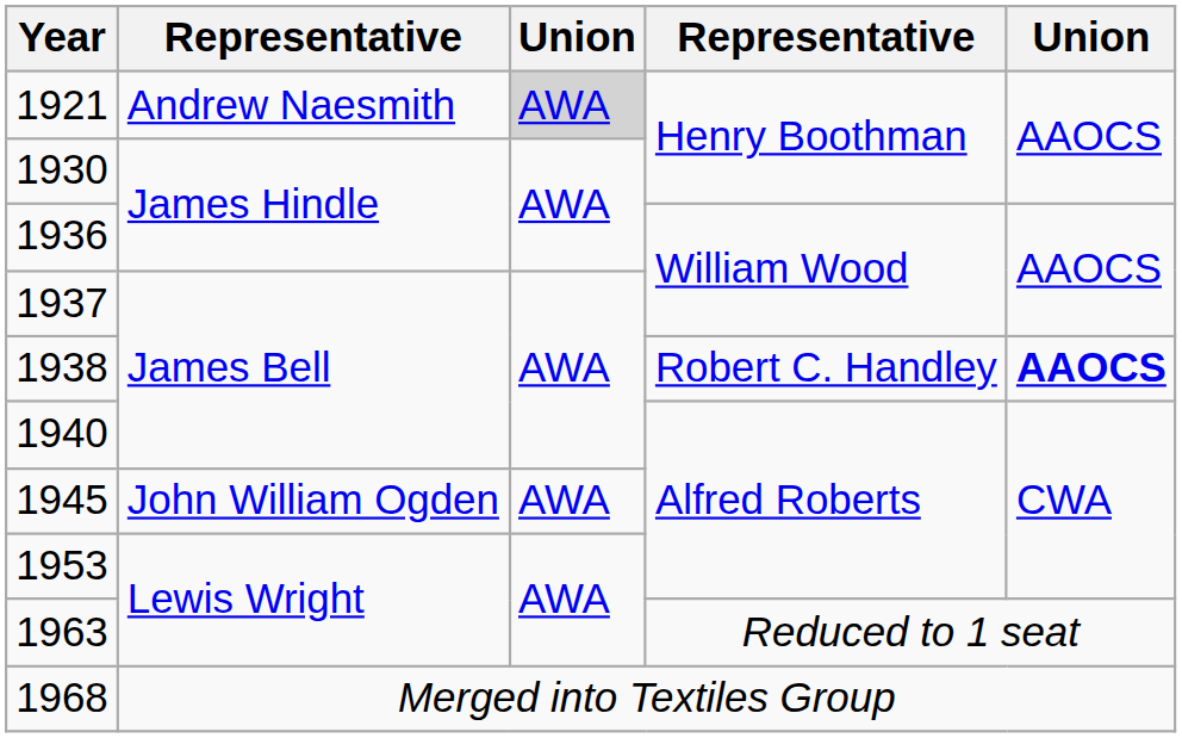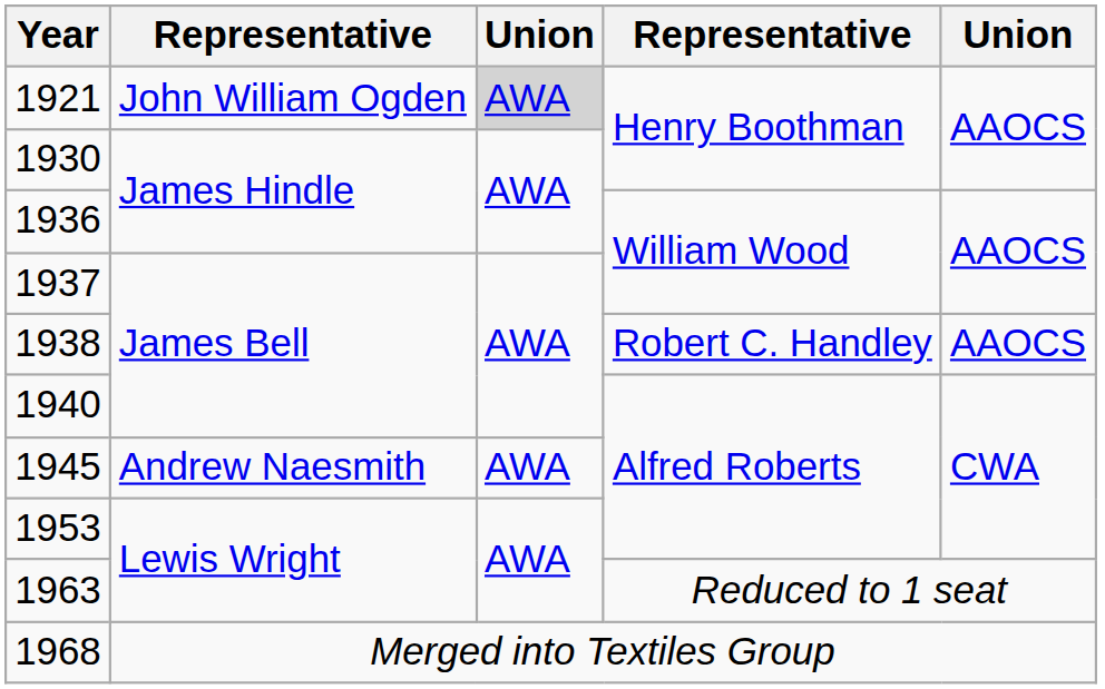 <table class="wikitable">
 <tr>
 <th>Year</th>
 <th>Representative</th>
 <th>Union</th>
 <th>Representative</th>
 <th>Union</th>
 </tr>
 <tr>
 <td>1921</td>
-<td><a href='#'>Andrew Naesmith</a></td>
+<td><a href='#'>John William Ogden</a></td>
 <td style="background: lightgrey;"><a href='#'>AWA</a></td>
 <td rowspan=2><a href='#'>Henry Boothman</a></td>
 <td rowspan=2><a href='#'>AAOCS</a></td>
 </tr>
 <tr>
 <td>1930</td>
 <td rowspan=2><a href='#'>James Hindle</a></td>
 <td rowspan=2><a href='#'>AWA</a></td>
 </tr>
 <tr>
 <td>1936</td>
 <td rowspan=2><a href='#'>William Wood</a></td>
 <td rowspan=2><a href='#'>AAOCS</a></td>
 </tr>
 <tr>
 <td>1937</td>
 <td rowspan=3><a href='#'>James Bell</a></td>
 <td rowspan=3><a href='#'>AWA</a></td>
 </tr>
 <tr>
 <td>1938</td>
 <td><a href='#'>Robert C. Handley</a></td>
-<td><strong><a href='#'>AAOCS</a></strong></td>
+<td><a href='#'>AAOCS</a></td>
 </tr>
 <tr>
 <td>1940</td>
 <td rowspan=3><a href='#'>Alfred Roberts</a></td>
 <td rowspan=3><a href='#'>CWA</a></td>
 </tr>
 <tr>
 <td>1945</td>
-<td><a href='#'>John William Ogden</a></td>
+<td><a href='#'>Andrew Naesmith</a></td>
 <td><a href='#'>AWA</a></td>
 </tr>
 <tr>
 <td>1953</td>
 <td rowspan=2><a href='#'>Lewis Wright</a></td>
 <td rowspan=2><a href='#'>AWA</a></td>
 </tr>
 <tr>
 <td>1963</td>
 <td colspan=2 align="center"><em>Reduced to 1 seat</em></td>
 </tr>
 <tr>
 <td>1968</td>
 <td colspan=4 align="center"><em>Merged into Textiles Group</em></td>
 </tr>
 </table>
